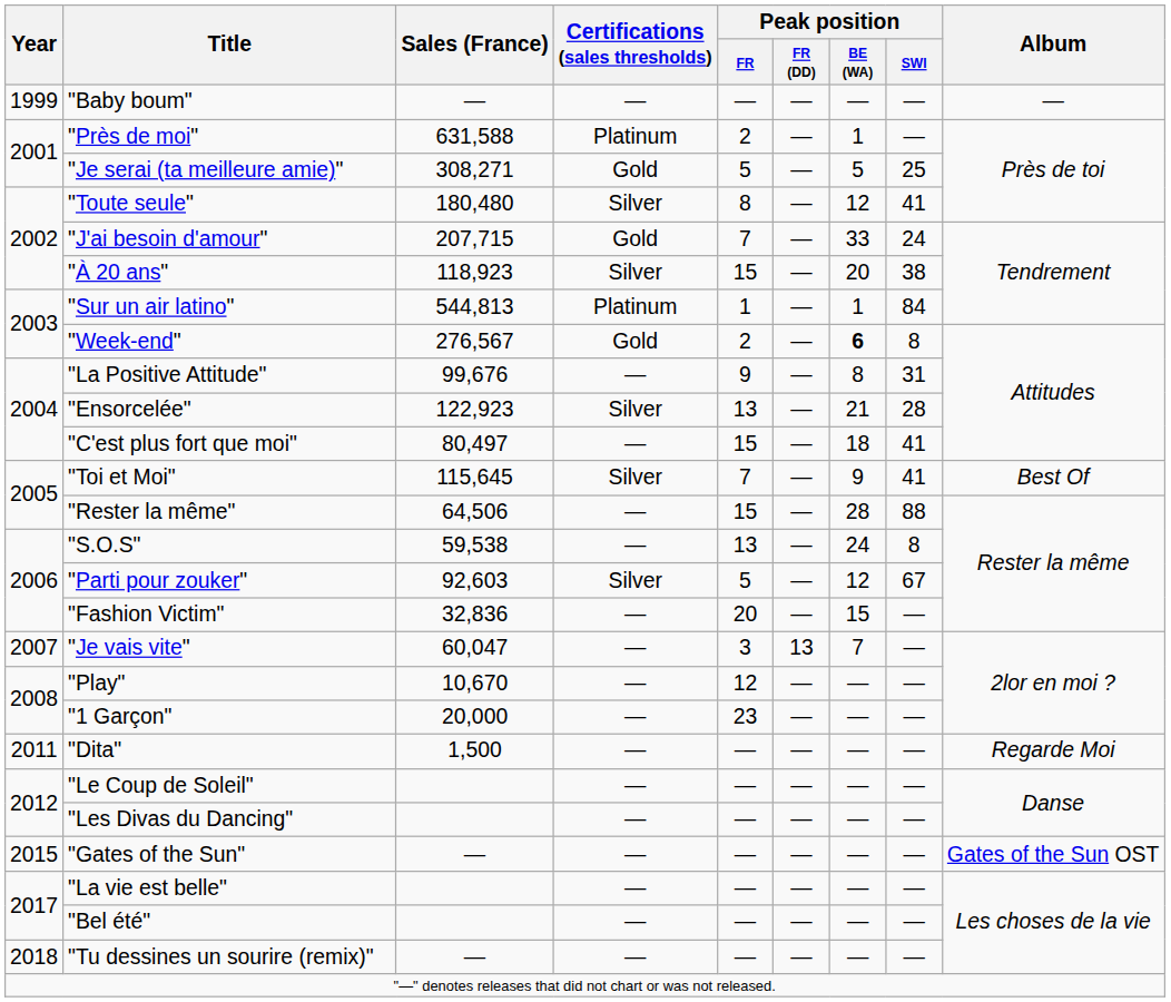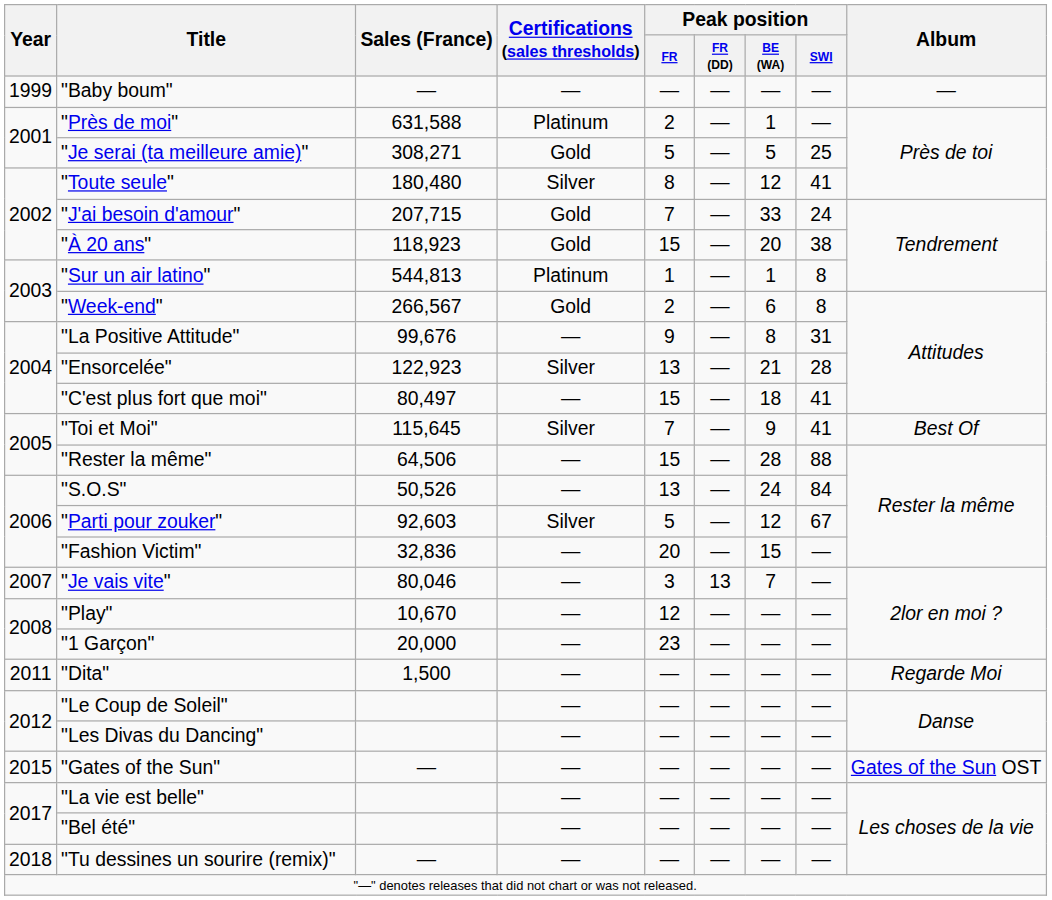 <table class="wikitable" style=text-align:center;>
 <tr>
 <th rowspan="2" width="3">Year</th>
 <th width="240" rowspan="2">Title</th>
 <th rowspan="2">Sales (France)</th>
 <th rowspan="2"><a href='#'>Certifications</a><br><small>(<a href='#'>sales thresholds</a>)</small></th>
 <th colspan="4">Peak position</th>
 <th rowspan="2">Album</th>
 </tr>
 <tr ---->
 <th style="width:3em;font-size:75%"><small><a href='#'>FR</a></small>  <br></th>
 <th style="width:3em;font-size:75%"><small><a href='#'>FR</a> (DD)</small></th>
 <th style="width:3em;font-size:75%"><small><a href='#'>BE</a> (WA)</small> <br></th>
 <th style="width:3em;font-size:75%"><small><a href='#'>SWI</a></small> <br></th>
 </tr>
 <tr ---->
 <td>1999</td>
 <td align="left">"Baby boum"</td>
 <td align="center">—</td>
 <td align="center">—</td>
 <td align="center">—</td>
 <td align="center">—</td>
 <td align="center">—</td>
 <td align="center">—</td>
 <td align="center">—</td>
 </tr>
 <tr ---->
 <td rowspan="2">2001</td>
 <td align="left">"<a href='#'>Près de moi</a>"</td>
 <td align="center">631,588</td>
 <td align="center">Platinum</td>
 <td align="center">2</td>
 <td align="center">—</td>
 <td align="center">1</td>
 <td align="center">—</td>
 <td align="center" rowspan="3"><em>Près de toi</em></td>
 </tr>
 <tr ---->
 <td align="left">"<a href='#'>Je serai (ta meilleure amie)</a>"</td>
 <td align="center">308,271</td>
 <td align="center">Gold</td>
 <td align="center">5</td>
 <td align="center">—</td>
 <td align="center">5</td>
 <td align="center">25</td>
 </tr>
 <tr ---->
 <td rowspan="3">2002</td>
 <td align="left">"<a href='#'>Toute seule</a>"</td>
 <td align="center">180,480</td>
 <td align="center">Silver</td>
 <td align="center">8</td>
 <td align="center">—</td>
 <td align="center">12</td>
 <td align="center">41</td>
 </tr>
 <tr ---->
 <td align="left">"<a href='#'>J'ai besoin d'amour</a>"</td>
 <td align="center">207,715</td>
 <td align="center">Gold</td>
 <td align="center">7</td>
 <td align="center">—</td>
 <td align="center">33</td>
 <td align="center">24</td>
 <td align="center" rowspan="3"><em>Tendrement</em></td>
 </tr>
 <tr ---->
 <td align="left">"<a href='#'>À 20 ans</a>"</td>
 <td align="center">118,923</td>
-<td align="center">Silver</td>
+<td align="center">Gold</td>
 <td align="center">15</td>
 <td align="center">—</td>
 <td align="center">20</td>
 <td align="center">38</td>
 </tr>
 <tr ---->
 <td rowspan="2">2003</td>
 <td align="left">"<a href='#'>Sur un air latino</a>"</td>
 <td align="center">544,813</td>
 <td align="center">Platinum</td>
 <td align="center">1</td>
 <td align="center">—</td>
 <td align="center">1</td>
-<td align="center">84</td>
+<td align="center">8</td>
 </tr>
 <tr ---->
 <td align="left">"<a href='#'>Week-end</a>"</td>
-<td align="center">276,567</td>
+<td align="center">266,567</td>
 <td align="center">Gold</td>
 <td align="center">2</td>
 <td align="center">—</td>
-<td align="center"><strong>6</strong></td>
+<td align="center">6</td>
 <td align="center">8</td>
 <td align="center" rowspan="4"><em>Attitudes</em></td>
 </tr>
 <tr ---->
 <td rowspan="3">2004</td>
 <td align="left">"La Positive Attitude"</td>
 <td align="center">99,676</td>
 <td align="center">—</td>
 <td align="center">9</td>
 <td align="center">—</td>
 <td align="center">8</td>
 <td align="center">31</td>
 </tr>
 <tr ---->
 <td align="left">"Ensorcelée"</td>
 <td align="center">122,923</td>
 <td align="center">Silver</td>
 <td align="center">13</td>
 <td align="center">—</td>
 <td align="center">21</td>
 <td align="center">28</td>
 </tr>
 <tr ---->
 <td align="left">"C'est plus fort que moi"</td>
 <td align="center">80,497</td>
 <td align="center">—</td>
 <td align="center">15</td>
 <td align="center">—</td>
 <td align="center">18</td>
 <td align="center">41</td>
 </tr>
 <tr ---->
 <td rowspan="2">2005</td>
 <td align="left">"Toi et Moi"</td>
 <td align="center">115,645</td>
 <td align="center">Silver</td>
 <td align="center">7</td>
 <td align="center">—</td>
 <td align="center">9</td>
 <td align="center">41</td>
 <td align="center" rowspan="1"><em>Best Of</em></td>
 </tr>
 <tr ---->
 <td align="left">"Rester la même"</td>
 <td align="center">64,506</td>
 <td align="center">—</td>
 <td align="center">15</td>
 <td align="center">—</td>
 <td align="center">28</td>
 <td align="center">88</td>
 <td align="center" rowspan="4"><em>Rester la même</em></td>
 </tr>
 <tr ---->
 <td rowspan="3">2006</td>
 <td align="left">"S.O.S"</td>
-<td align="center">59,538</td>
+<td align="center">50,526</td>
 <td align="center">—</td>
 <td align="center">13</td>
 <td align="center">—</td>
 <td align="center">24</td>
-<td align="center">8</td>
+<td align="center">84</td>
 </tr>
 <tr ---->
 <td align="left">"<a href='#'>Parti pour zouker</a>"</td>
 <td align="center">92,603</td>
 <td align="center">Silver</td>
 <td align="center">5</td>
 <td align="center">—</td>
 <td align="center">12</td>
 <td align="center">67</td>
 </tr>
 <tr ---->
 <td align="left">"Fashion Victim"</td>
 <td align="center">32,836</td>
 <td align="center">—</td>
 <td align="center">20</td>
 <td align="center">—</td>
 <td align="center">15</td>
 <td align="center">—</td>
 </tr>
 <tr ---->
 <td>2007</td>
 <td align="left">"<a href='#'>Je vais vite</a>"</td>
-<td align="center">60,047</td>
+<td align="center">80,046</td>
 <td align="center">—</td>
 <td align="center">3</td>
 <td align="center">13</td>
 <td align="center">7</td>
 <td align="center">—</td>
 <td align="center" rowspan="3"><em>2lor en moi ?</em></td>
 </tr>
 <tr ---->
 <td rowspan="2">2008</td>
 <td align="left">"Play"</td>
 <td align="center">10,670</td>
 <td align="center">—</td>
 <td align="center">12</td>
 <td align="center">—</td>
 <td align="center">—</td>
 <td align="center">—</td>
 </tr>
 <tr ---->
 <td align="left">"1 Garçon"</td>
 <td align="center">20,000</td>
 <td align="center">—</td>
 <td align="center">23</td>
 <td align="center">—</td>
 <td align="center">—</td>
 <td align="center">—</td>
 </tr>
 <tr ---->
 <td>2011</td>
 <td align="left">"Dita"</td>
 <td align="center">1,500</td>
 <td align="center">—</td>
 <td align="center">—</td>
 <td align="center">—</td>
 <td align="center">—</td>
 <td align="center">—</td>
 <td align="center" rowspan="1"><em>Regarde Moi</em></td>
 </tr>
 <tr ---->
 <td rowspan="2">2012</td>
 <td align="left">"Le Coup de Soleil"</td>
 <td align="center"></td>
 <td align="center">—</td>
 <td align="center">—</td>
 <td align="center">—</td>
 <td align="center">—</td>
 <td align="center">—</td>
 <td align="center" rowspan="2"><em>Danse</em></td>
 </tr>
 <tr>
 <td align="left">"Les Divas du Dancing"</td>
 <td align="center"></td>
 <td align="center">—</td>
 <td align="center">—</td>
 <td align="center">—</td>
 <td align="center">—</td>
 <td align="center">—</td>
 </tr>
 <tr ---->
 <td>2015</td>
 <td align="left">"Gates of the Sun"</td>
 <td align="center">—</td>
 <td align="center">—</td>
 <td align="center">—</td>
 <td align="center">—</td>
 <td align="center">—</td>
 <td align="center">—</td>
 <td align="center"><a href='#'>Gates of the Sun</a> OST</td>
 </tr>
 <tr ---->
 <td rowspan="2">2017</td>
 <td align="left">"La vie est belle"</td>
 <td align="center"></td>
 <td align="center">—</td>
 <td align="center">—</td>
 <td align="center">—</td>
 <td align="center">—</td>
 <td align="center">—</td>
 <td align="center" rowspan="3"><em>Les choses de la vie</em></td>
 </tr>
 <tr>
 <td align="left">"Bel été"</td>
 <td align="center"></td>
 <td align="center">—</td>
 <td align="center">—</td>
 <td align="center">—</td>
 <td align="center">—</td>
 <td align="center">—</td>
 </tr>
 <tr ---->
 <td rowspan="1">2018</td>
 <td align="left">"Tu dessines un sourire (remix)"</td>
 <td align="center">—</td>
 <td align="center">—</td>
 <td align="center">—</td>
 <td align="center">—</td>
 <td align="center">—</td>
 <td align="center">—</td>
 </tr>
 <tr>
 <td colspan="20" style="font-size:8pt">"—" denotes releases that did not chart or was not released.</td>
 </tr>
 </table>
